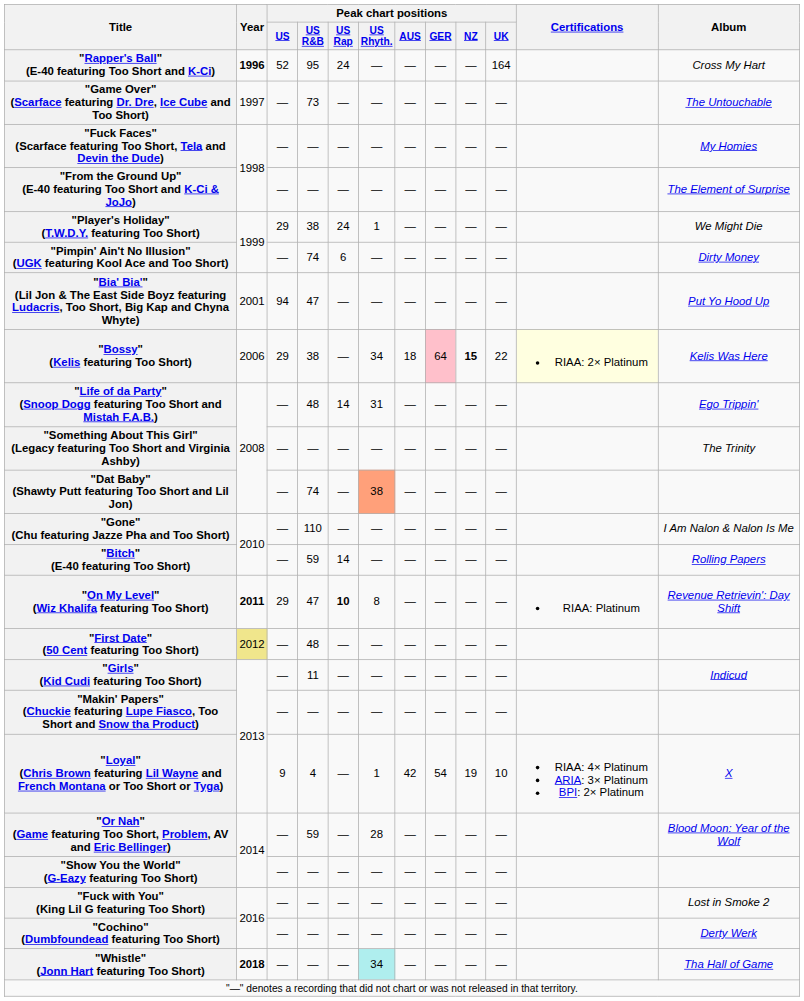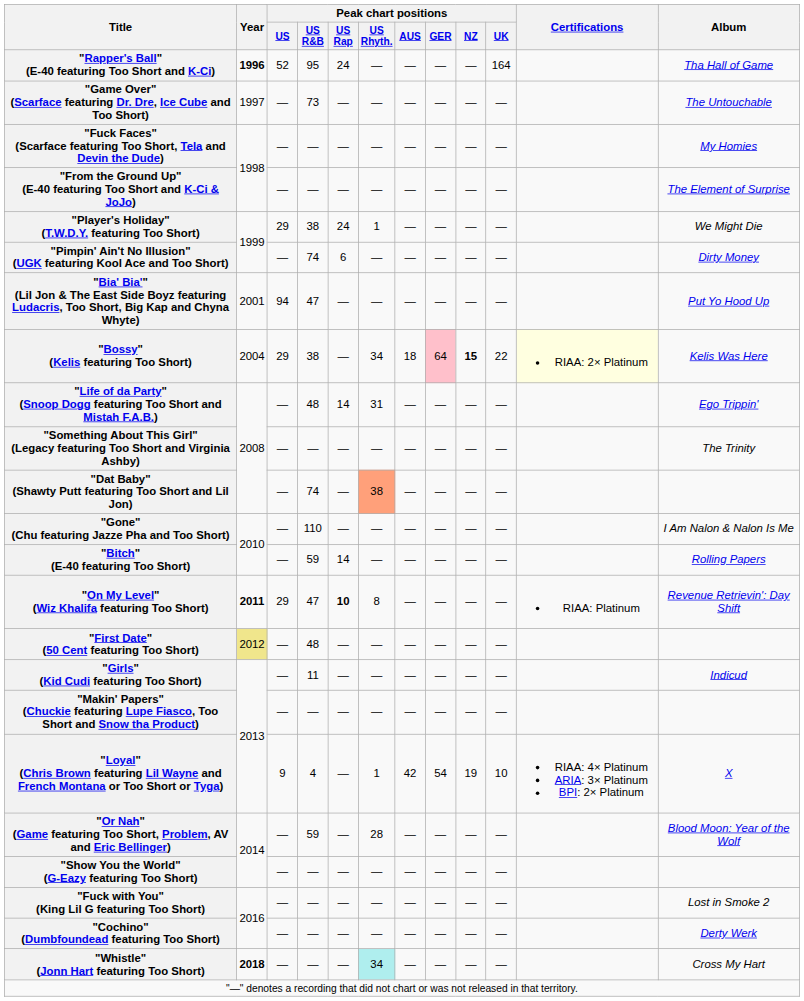 <table class="wikitable plainrowheaders" style="text-align:center;">
 <tr>
 <th scope="col" rowspan="2" style="width:20em;">Title</th>
 <th scope="col" rowspan="2" style="width:1em;">Year</th>
 <th scope="col" colspan="8">Peak chart positions</th>
 <th scope="col" rowspan="2" style="width:12em;"><a href='#'>Certifications</a></th>
 <th scope="col" rowspan="2" style="width:12em;">Album</th>
 </tr>
 <tr>
 <th scope="col" style="width:2.5em;font-size:90%;"><a href='#'>US</a><br></th>
 <th scope="col" style="width:2.5em;font-size:90%;"><a href='#'>US<br>R&B</a><br></th>
 <th scope="col" style="width:2.5em;font-size:90%;"><a href='#'>US<br>Rap</a><br></th>
 <th scope="col" style="width:2.5em;font-size:90%;"><a href='#'>US<br>Rhyth.</a><br></th>
 <th scope="col" style="width:2.5em;font-size:90%;"><a href='#'>AUS</a><br></th>
 <th scope="col" style="width:2.5em;font-size:90%;"><a href='#'>GER</a><br></th>
 <th scope="col" style="width:2.5em;font-size:90%;"><a href='#'>NZ</a><br></th>
 <th scope="col" style="width:2.5em;font-size:90%;"><a href='#'>UK</a><br></th>
 </tr>
 <tr>
 <th scope="row">"<a href='#'>Rapper's Ball</a>"<br><span>(E-40 featuring Too Short and <a href='#'>K-Ci</a>)</span></th>
 <td><strong>1996</strong></td>
 <td>52</td>
 <td>95</td>
 <td>24</td>
 <td>—</td>
 <td>—</td>
 <td>—</td>
 <td>—</td>
 <td>164</td>
 <td></td>
-<td><em>Cross My Hart</em></td>
+<td><em><a href='#'>Tha Hall of Game</a></em></td>
 </tr>
 <tr>
 <th scope="row">"Game Over"<br><span>(<a href='#'>Scarface</a> featuring <a href='#'>Dr. Dre</a>, <a href='#'>Ice Cube</a> and Too Short)</span></th>
 <td>1997</td>
 <td>—</td>
 <td>73</td>
 <td>—</td>
 <td>—</td>
 <td>—</td>
 <td>—</td>
 <td>—</td>
 <td>—</td>
 <td></td>
 <td><em><a href='#'>The Untouchable</a></em></td>
 </tr>
 <tr>
 <th scope="row">"Fuck Faces"<br><span>(Scarface featuring Too Short, <a href='#'>Tela</a> and <a href='#'>Devin the Dude</a>)</span></th>
 <td rowspan="2">1998</td>
 <td>—</td>
 <td>—</td>
 <td>—</td>
 <td>—</td>
 <td>—</td>
 <td>—</td>
 <td>—</td>
 <td>—</td>
 <td></td>
 <td><em><a href='#'>My Homies</a></em></td>
 </tr>
 <tr>
 <th scope="row">"From the Ground Up"<br><span>(E-40 featuring Too Short and <a href='#'>K-Ci & JoJo</a>)</span></th>
 <td>—</td>
 <td>—</td>
 <td>—</td>
 <td>—</td>
 <td>—</td>
 <td>—</td>
 <td>—</td>
 <td>—</td>
 <td></td>
 <td><em><a href='#'>The Element of Surprise</a></em></td>
 </tr>
 <tr>
 <th scope="row">"Player's Holiday"<br><span>(<a href='#'>T.W.D.Y.</a> featuring Too Short)</span></th>
 <td rowspan="2">1999</td>
 <td>29</td>
 <td>38</td>
 <td>24</td>
 <td>1</td>
 <td>—</td>
 <td>—</td>
 <td>—</td>
 <td>—</td>
 <td></td>
 <td><em>We Might Die</em></td>
 </tr>
 <tr>
 <th scope="row">"Pimpin' Ain't No Illusion"<br><span>(<a href='#'>UGK</a> featuring Kool Ace and Too Short)</span></th>
 <td>—</td>
 <td>74</td>
 <td>6</td>
 <td>—</td>
 <td>—</td>
 <td>—</td>
 <td>—</td>
 <td>—</td>
 <td></td>
 <td><em><a href='#'>Dirty Money</a></em></td>
 </tr>
 <tr>
 <th scope="row">"<a href='#'>Bia' Bia'</a>"<br><span>(Lil Jon & The East Side Boyz featuring <a href='#'>Ludacris</a>, Too Short, Big Kap and Chyna Whyte)</span></th>
 <td>2001</td>
 <td>94</td>
 <td>47</td>
 <td>—</td>
 <td>—</td>
 <td>—</td>
 <td>—</td>
 <td>—</td>
 <td>—</td>
 <td></td>
 <td><em><a href='#'>Put Yo Hood Up</a></em></td>
 </tr>
 <tr>
 <th scope="row">"<a href='#'>Bossy</a>"<br><span>(<a href='#'>Kelis</a> featuring Too Short)</span></th>
-<td>2006</td>
+<td>2004</td>
 <td>29</td>
 <td>38</td>
 <td>—</td>
 <td>34</td>
 <td>18</td>
 <td style="background: pink;">64</td>
 <td><strong>15</strong></td>
 <td>22</td>
 <td style="background: lightyellow;"><br><ul><li>RIAA: 2× Platinum</li></ul></td>
 <td><em><a href='#'>Kelis Was Here</a></em></td>
 </tr>
 <tr>
 <th scope="row">"<a href='#'>Life of da Party</a>"<br><span>(<a href='#'>Snoop Dogg</a> featuring Too Short and <a href='#'>Mistah F.A.B.</a>)</span></th>
 <td rowspan="3">2008</td>
 <td>—</td>
 <td>48</td>
 <td>14</td>
 <td>31</td>
 <td>—</td>
 <td>—</td>
 <td>—</td>
 <td>—</td>
 <td></td>
 <td><em><a href='#'>Ego Trippin'</a></em></td>
 </tr>
 <tr>
 <th scope="row">"Something About This Girl"<br><span>(Legacy featuring Too Short and Virginia Ashby)</span></th>
 <td>—</td>
 <td>—</td>
 <td>—</td>
 <td>—</td>
 <td>—</td>
 <td>—</td>
 <td>—</td>
 <td>—</td>
 <td></td>
 <td><em>The Trinity</em></td>
 </tr>
 <tr>
 <th scope="row">"Dat Baby"<br><span>(Shawty Putt featuring Too Short and Lil Jon)</span></th>
 <td>—</td>
 <td>74</td>
 <td>—</td>
 <td style="background: lightsalmon;">38</td>
 <td>—</td>
 <td>—</td>
 <td>—</td>
 <td>—</td>
 <td></td>
 <td></td>
 </tr>
 <tr>
 <th scope="row">"Gone"<br><span>(Chu featuring Jazze Pha and Too Short)</span></th>
 <td rowspan="2">2010</td>
 <td>—</td>
 <td>110</td>
 <td>—</td>
 <td>—</td>
 <td>—</td>
 <td>—</td>
 <td>—</td>
 <td>—</td>
 <td></td>
 <td><em>I Am Nalon & Nalon Is Me</em></td>
 </tr>
 <tr>
 <th scope="row">"<a href='#'>Bitch</a>"<br><span>(E-40 featuring Too Short)</span></th>
 <td>—</td>
 <td>59</td>
 <td>14</td>
 <td>—</td>
 <td>—</td>
 <td>—</td>
 <td>—</td>
 <td>—</td>
 <td></td>
 <td><em><a href='#'>Rolling Papers</a></em></td>
 </tr>
 <tr>
 <th scope="row">"<a href='#'>On My Level</a>"<br><span>(<a href='#'>Wiz Khalifa</a> featuring Too Short)</span></th>
 <td><strong>2011</strong></td>
 <td>29</td>
 <td>47</td>
 <td><strong>10</strong></td>
 <td>8</td>
 <td>—</td>
 <td>—</td>
 <td>—</td>
 <td>—</td>
 <td><br><ul><li>RIAA: Platinum</li></ul></td>
 <td><em><a href='#'>Revenue Retrievin': Day Shift</a></em></td>
 </tr>
 <tr>
 <th scope="row">"<a href='#'>First Date</a>"<br><span>(<a href='#'>50 Cent</a> featuring Too Short)</span></th>
 <td style="background: khaki;">2012</td>
 <td>—</td>
 <td>48</td>
 <td>—</td>
 <td>—</td>
 <td>—</td>
 <td>—</td>
 <td>—</td>
 <td>—</td>
 <td></td>
 <td></td>
 </tr>
 <tr>
 <th scope="row">"<a href='#'>Girls</a>"<br><span>(<a href='#'>Kid Cudi</a> featuring Too Short)</span></th>
 <td rowspan="3">2013</td>
 <td>—</td>
 <td>11</td>
 <td>—</td>
 <td>—</td>
 <td>—</td>
 <td>—</td>
 <td>—</td>
 <td>—</td>
 <td></td>
 <td><em><a href='#'>Indicud</a></em></td>
 </tr>
 <tr>
 <th scope="row">"Makin' Papers"<br><span>(<a href='#'>Chuckie</a> featuring <a href='#'>Lupe Fiasco</a>, Too Short and <a href='#'>Snow tha Product</a>)</span></th>
 <td>—</td>
 <td>—</td>
 <td>—</td>
 <td>—</td>
 <td>—</td>
 <td>—</td>
 <td>—</td>
 <td>—</td>
 <td></td>
 <td></td>
 </tr>
 <tr>
 <th scope="row">"<a href='#'>Loyal</a>"<br><span>(<a href='#'>Chris Brown</a> featuring <a href='#'>Lil Wayne</a> and <a href='#'>French Montana</a> or Too Short or <a href='#'>Tyga</a>)</span></th>
 <td>9</td>
 <td>4</td>
 <td>—</td>
 <td>1</td>
 <td>42</td>
 <td>54</td>
 <td>19</td>
 <td>10</td>
 <td><br><ul><li>RIAA: 4× Platinum</li><li><a href='#'>ARIA</a>: 3× Platinum</li><li><a href='#'>BPI</a>: 2× Platinum</li></ul></td>
 <td><em><a href='#'>X</a></em></td>
 </tr>
 <tr>
 <th scope="row">"<a href='#'>Or Nah</a>"<br><span>(<a href='#'>Game</a> featuring Too Short, <a href='#'>Problem</a>, AV and <a href='#'>Eric Bellinger</a>)</span></th>
 <td rowspan="2">2014</td>
 <td>—</td>
 <td>59</td>
 <td>—</td>
 <td>28</td>
 <td>—</td>
 <td>—</td>
 <td>—</td>
 <td>—</td>
 <td></td>
 <td><em><a href='#'>Blood Moon: Year of the Wolf</a></em></td>
 </tr>
 <tr>
 <th scope="row">"Show You the World"<br><span>(<a href='#'>G-Eazy</a> featuring Too Short)</span></th>
 <td>—</td>
 <td>—</td>
 <td>—</td>
 <td>—</td>
 <td>—</td>
 <td>—</td>
 <td>—</td>
 <td>—</td>
 <td></td>
 <td></td>
 </tr>
 <tr>
 <th scope="row">"Fuck with You"<br><span>(King Lil G featuring Too Short)</span></th>
 <td rowspan="2">2016</td>
 <td>—</td>
 <td>—</td>
 <td>—</td>
 <td>—</td>
 <td>—</td>
 <td>—</td>
 <td>—</td>
 <td>—</td>
 <td></td>
 <td><em>Lost in Smoke 2</em></td>
 </tr>
 <tr>
 <th scope="row">"Cochino"<br><span>(<a href='#'>Dumbfoundead</a> featuring Too Short)</span></th>
 <td>—</td>
 <td>—</td>
 <td>—</td>
 <td>—</td>
 <td>—</td>
 <td>—</td>
 <td>—</td>
 <td>—</td>
 <td></td>
 <td><em><a href='#'>Derty Werk</a></em></td>
 </tr>
 <tr>
 <th scope="row">"Whistle"<br><span>(<a href='#'>Jonn Hart</a> featuring Too Short)</span></th>
 <td><strong>2018</strong></td>
 <td>—</td>
 <td>—</td>
 <td>—</td>
 <td style="background: paleturquoise;">34</td>
 <td>—</td>
 <td>—</td>
 <td>—</td>
 <td>—</td>
 <td></td>
-<td><em><a href='#'>Tha Hall of Game</a></em></td>
+<td><em>Cross My Hart</em></td>
 </tr>
 <tr>
 <td colspan="14" style="font-size:90%">"—" denotes a recording that did not chart or was not released in that territory.</td>
 </tr>
 </table>
